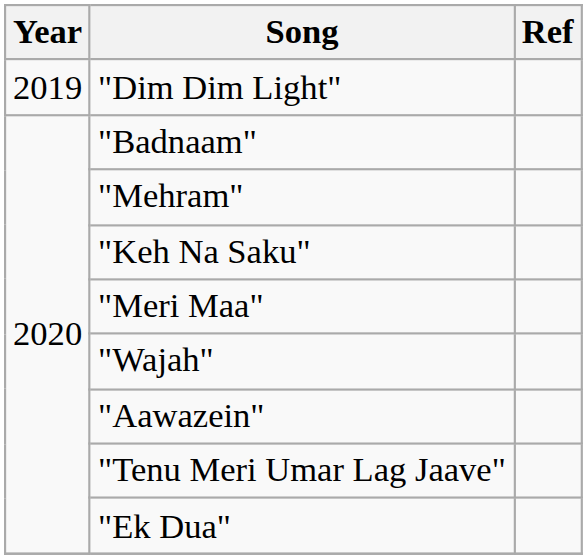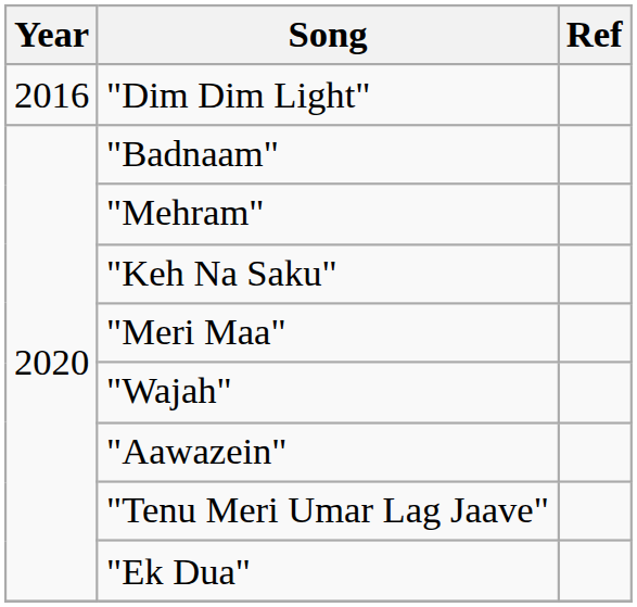 <table class="wikitable sortable">
 <tr>
 <th>Year</th>
 <th>Song</th>
 <th>Ref</th>
 </tr>
 <tr>
-<td>2019</td>
+<td>2016</td>
 <td>"Dim Dim Light"</td>
 <td></td>
 </tr>
 <tr>
 <td rowspan="8">2020</td>
 <td>"Badnaam"</td>
 <td></td>
 </tr>
 <tr>
 <td>"Mehram"</td>
 <td></td>
 </tr>
 <tr>
 <td>"Keh Na Saku"</td>
 <td></td>
 </tr>
 <tr>
 <td>"Meri Maa"</td>
 <td></td>
 </tr>
 <tr>
 <td>"Wajah"</td>
 <td></td>
 </tr>
 <tr>
 <td>"Aawazein"</td>
 <td></td>
 </tr>
 <tr>
 <td>"Tenu Meri Umar Lag Jaave"</td>
 <td></td>
 </tr>
 <tr>
 <td>"Ek Dua"</td>
 <td></td>
 </tr>
 <tr>
 </tr>
 </table>
